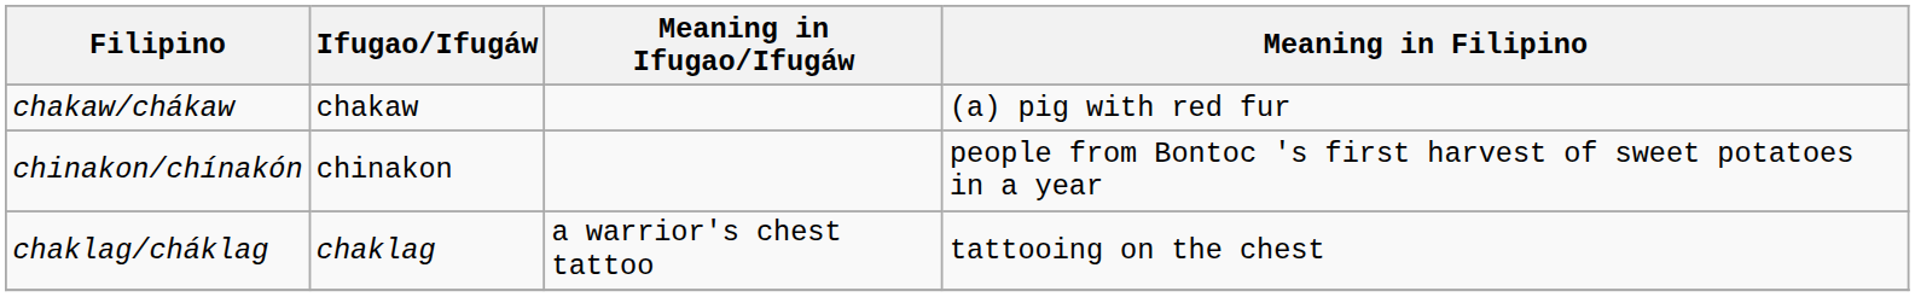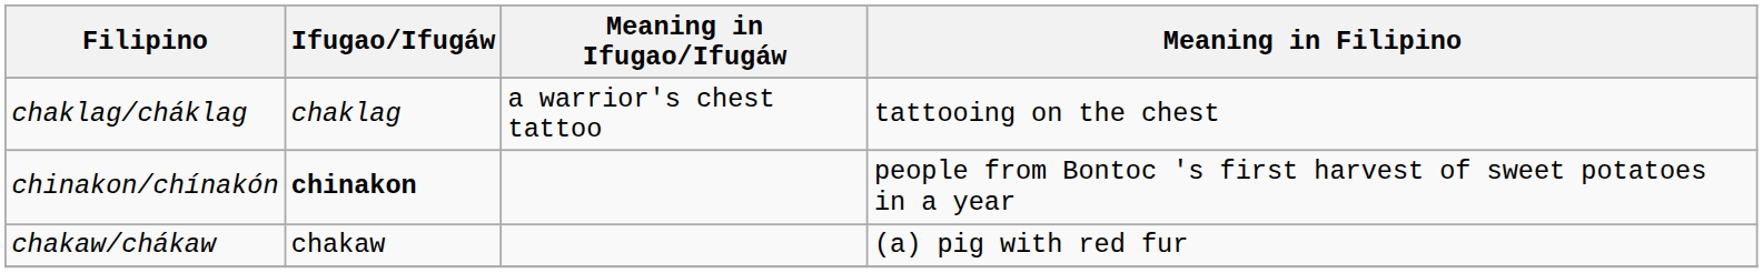 <table class="wikitable sortable">
 <tr>
 <th>Filipino</th>
 <th>Ifugao/Ifugáw</th>
 <th>Meaning in Ifugao/Ifugáw</th>
 <th>Meaning in Filipino</th>
 </tr>
 <tr>
+<td><em>chaklag/cháklag</em> </td>
+<td><em>chaklag</em></td>
+<td>a warrior's chest tattoo</td>
+<td>tattooing on the chest</td>
+</tr>
+<tr>
+<td><em>chinakon/chínakón</em> </td>
+<td><strong>chinakon</strong></td>
+<td></td>
+<td>people from Bontoc 's first harvest of sweet potatoes in a year</td>
+</tr>
+<tr>
 <td><em>chakaw/chákaw</em> </td>
 <td>chakaw</td>
 <td></td>
 <td>(a) pig with red fur</td>
 </tr>
 <tr>
-<td><em>chinakon/chínakón</em> </td>
-<td>chinakon</td>
-<td></td>
-<td>people from Bontoc 's first harvest of sweet potatoes in a year</td>
-</tr>
-<tr>
-<td><em>chaklag/cháklag</em> </td>
-<td><em>chaklag</em></td>
-<td>a warrior's chest tattoo</td>
-<td>tattooing on the chest</td>
-</tr>
-<tr>
 </tr>
 </table>
